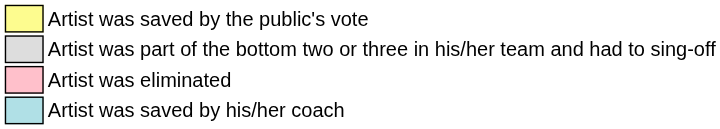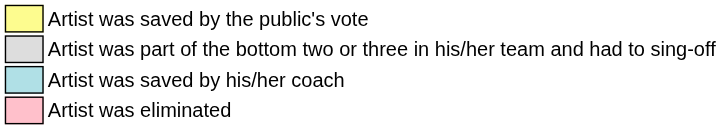 <table class="toccolours" style="font-size: 90%; white-space: nowrap;">
 <tr>
 <td style="background:#fdfc8f; border:1px solid black;">      </td>
 <td>Artist was saved by the public's vote</td>
 </tr>
 <tr>
 <td style="background:#ddd; border:1px solid black;">      </td>
 <td>Artist was part of the bottom two or three in his/her team and had to sing-off</td>
 </tr>
 <tr>
+<td style="background:#b0e0e6; border:1px solid black;">      </td>
+<td>Artist was saved by his/her coach</td>
+</tr>
+<tr>
 <td style="background:pink; border:1px solid black;">      </td>
 <td>Artist was eliminated</td>
 </tr>
-<tr>
-<td style="background:#b0e0e6; border:1px solid black;">      </td>
-<td>Artist was saved by his/her coach</td>
-</tr>
 </table>
